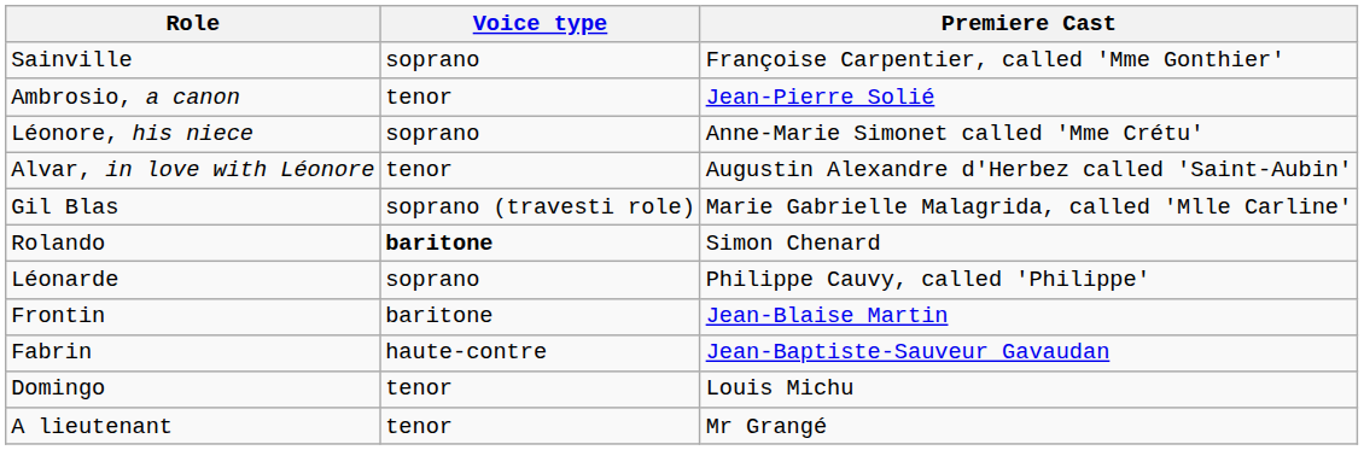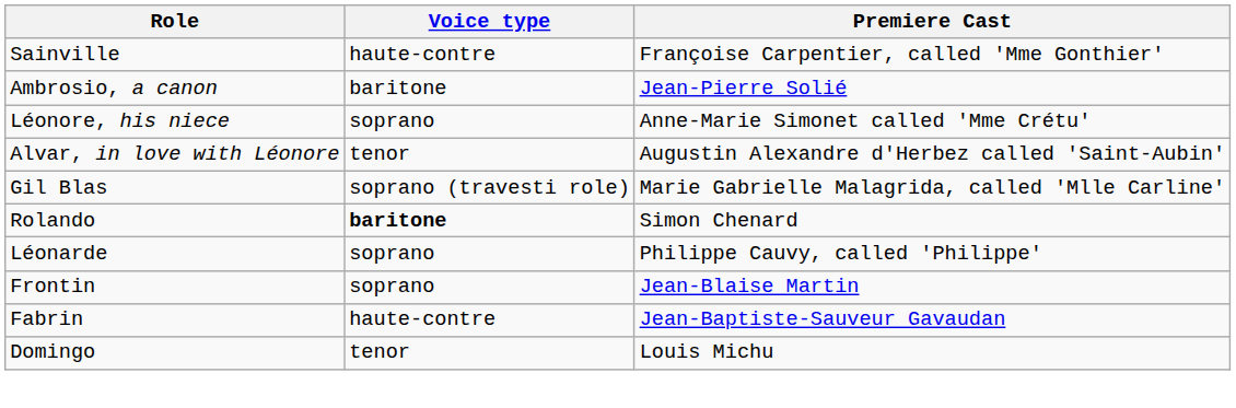 <table class="wikitable">
 <tr>
 <th>Role</th>
 <th><a href='#'>Voice type</a></th>
 <th>Premiere Cast</th>
 </tr>
 <tr>
 <td>Sainville</td>
-<td>soprano</td>
+<td>haute-contre</td>
 <td>Françoise Carpentier, called 'Mme Gonthier'</td>
 </tr>
 <tr>
 <td>Ambrosio, <em>a canon</em></td>
-<td>tenor</td>
+<td>baritone</td>
 <td><a href='#'>Jean-Pierre Solié</a></td>
 </tr>
 <tr>
 <td>Léonore, <em>his niece</em></td>
 <td>soprano</td>
 <td>Anne-Marie Simonet called 'Mme Crétu'</td>
 </tr>
 <tr>
 <td>Alvar, <em>in love with Léonore</em></td>
 <td>tenor</td>
 <td>Augustin Alexandre d'Herbez called 'Saint-Aubin'</td>
 </tr>
 <tr>
 <td>Gil Blas</td>
 <td>soprano (travesti role)</td>
 <td>Marie Gabrielle Malagrida, called 'Mlle Carline'</td>
 </tr>
 <tr>
 <td>Rolando</td>
 <td><strong>baritone</strong></td>
 <td>Simon Chenard</td>
 </tr>
 <tr>
 <td>Léonarde</td>
 <td>soprano</td>
 <td>Philippe Cauvy, called 'Philippe'</td>
 </tr>
 <tr>
 <td>Frontin</td>
-<td>baritone</td>
+<td>soprano</td>
 <td><a href='#'>Jean-Blaise Martin</a></td>
 </tr>
 <tr>
 <td>Fabrin</td>
 <td>haute-contre</td>
 <td><a href='#'>Jean-Baptiste-Sauveur Gavaudan</a></td>
 </tr>
 <tr>
 <td>Domingo</td>
 <td>tenor</td>
 <td>Louis Michu</td>
 </tr>
-<tr>
-<td>A lieutenant</td>
-<td>tenor</td>
-<td>Mr Grangé</td>
-</tr>
 </table>
